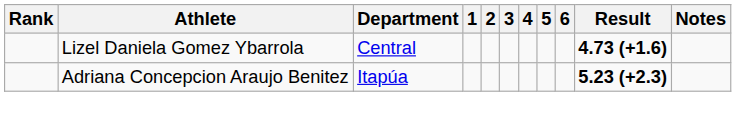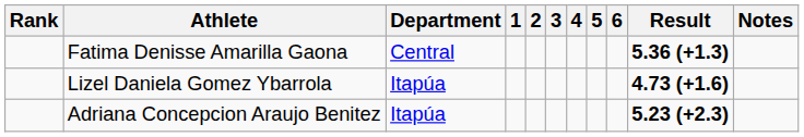 <table class="sortable wikitable" style="text-align:center">
 <tr>
 <th>Rank</th>
 <th>Athlete</th>
 <th>Department</th>
 <th>1</th>
 <th>2</th>
 <th>3</th>
 <th>4</th>
 <th>5</th>
 <th>6</th>
 <th>Result</th>
 <th>Notes</th>
 </tr>
 <tr>
 <td></td>
+<td align="left">Fatima Denisse Amarilla Gaona</td>
+<td align="left"><a href='#'>Central</a></td>
+<td></td>
+<td></td>
+<td></td>
+<td></td>
+<td></td>
+<td></td>
+<td><strong>5.36 (+1.3)</strong></td>
+<td></td>
+</tr>
+<tr>
+<td></td>
 <td align="left">Lizel Daniela Gomez Ybarrola</td>
-<td align="left"><a href='#'>Central</a></td>
+<td align="left"><a href='#'>Itapúa</a></td>
 <td></td>
 <td></td>
 <td></td>
 <td></td>
 <td></td>
 <td></td>
 <td><strong>4.73 (+1.6)</strong></td>
 <td></td>
 </tr>
 <tr>
 <td></td>
 <td align="left">Adriana Concepcion Araujo Benitez</td>
 <td align="left"><a href='#'>Itapúa</a></td>
 <td></td>
 <td></td>
 <td></td>
 <td></td>
 <td></td>
 <td></td>
 <td><strong>5.23 (+2.3)</strong></td>
 <td></td>
 </tr>
 </table>
